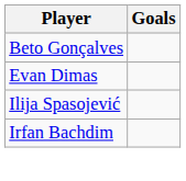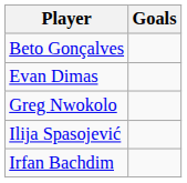 <table class="wikitable sortable" style="text-align: left;">
 <tr>
 <th>Player</th>
 <th>Goals</th>
 </tr>
 <tr>
 <td><a href='#'>Beto Gonçalves</a></td>
 <td></td>
 </tr>
 <tr>
 <td><a href='#'>Evan Dimas</a></td>
 <td></td>
 </tr>
 <tr>
+<td><a href='#'>Greg Nwokolo</a></td>
+<td></td>
+</tr>
+<tr>
 <td><a href='#'>Ilija Spasojević</a></td>
 <td></td>
 </tr>
 <tr>
 <td><a href='#'>Irfan Bachdim</a></td>
 <td></td>
 </tr>
 </table>
